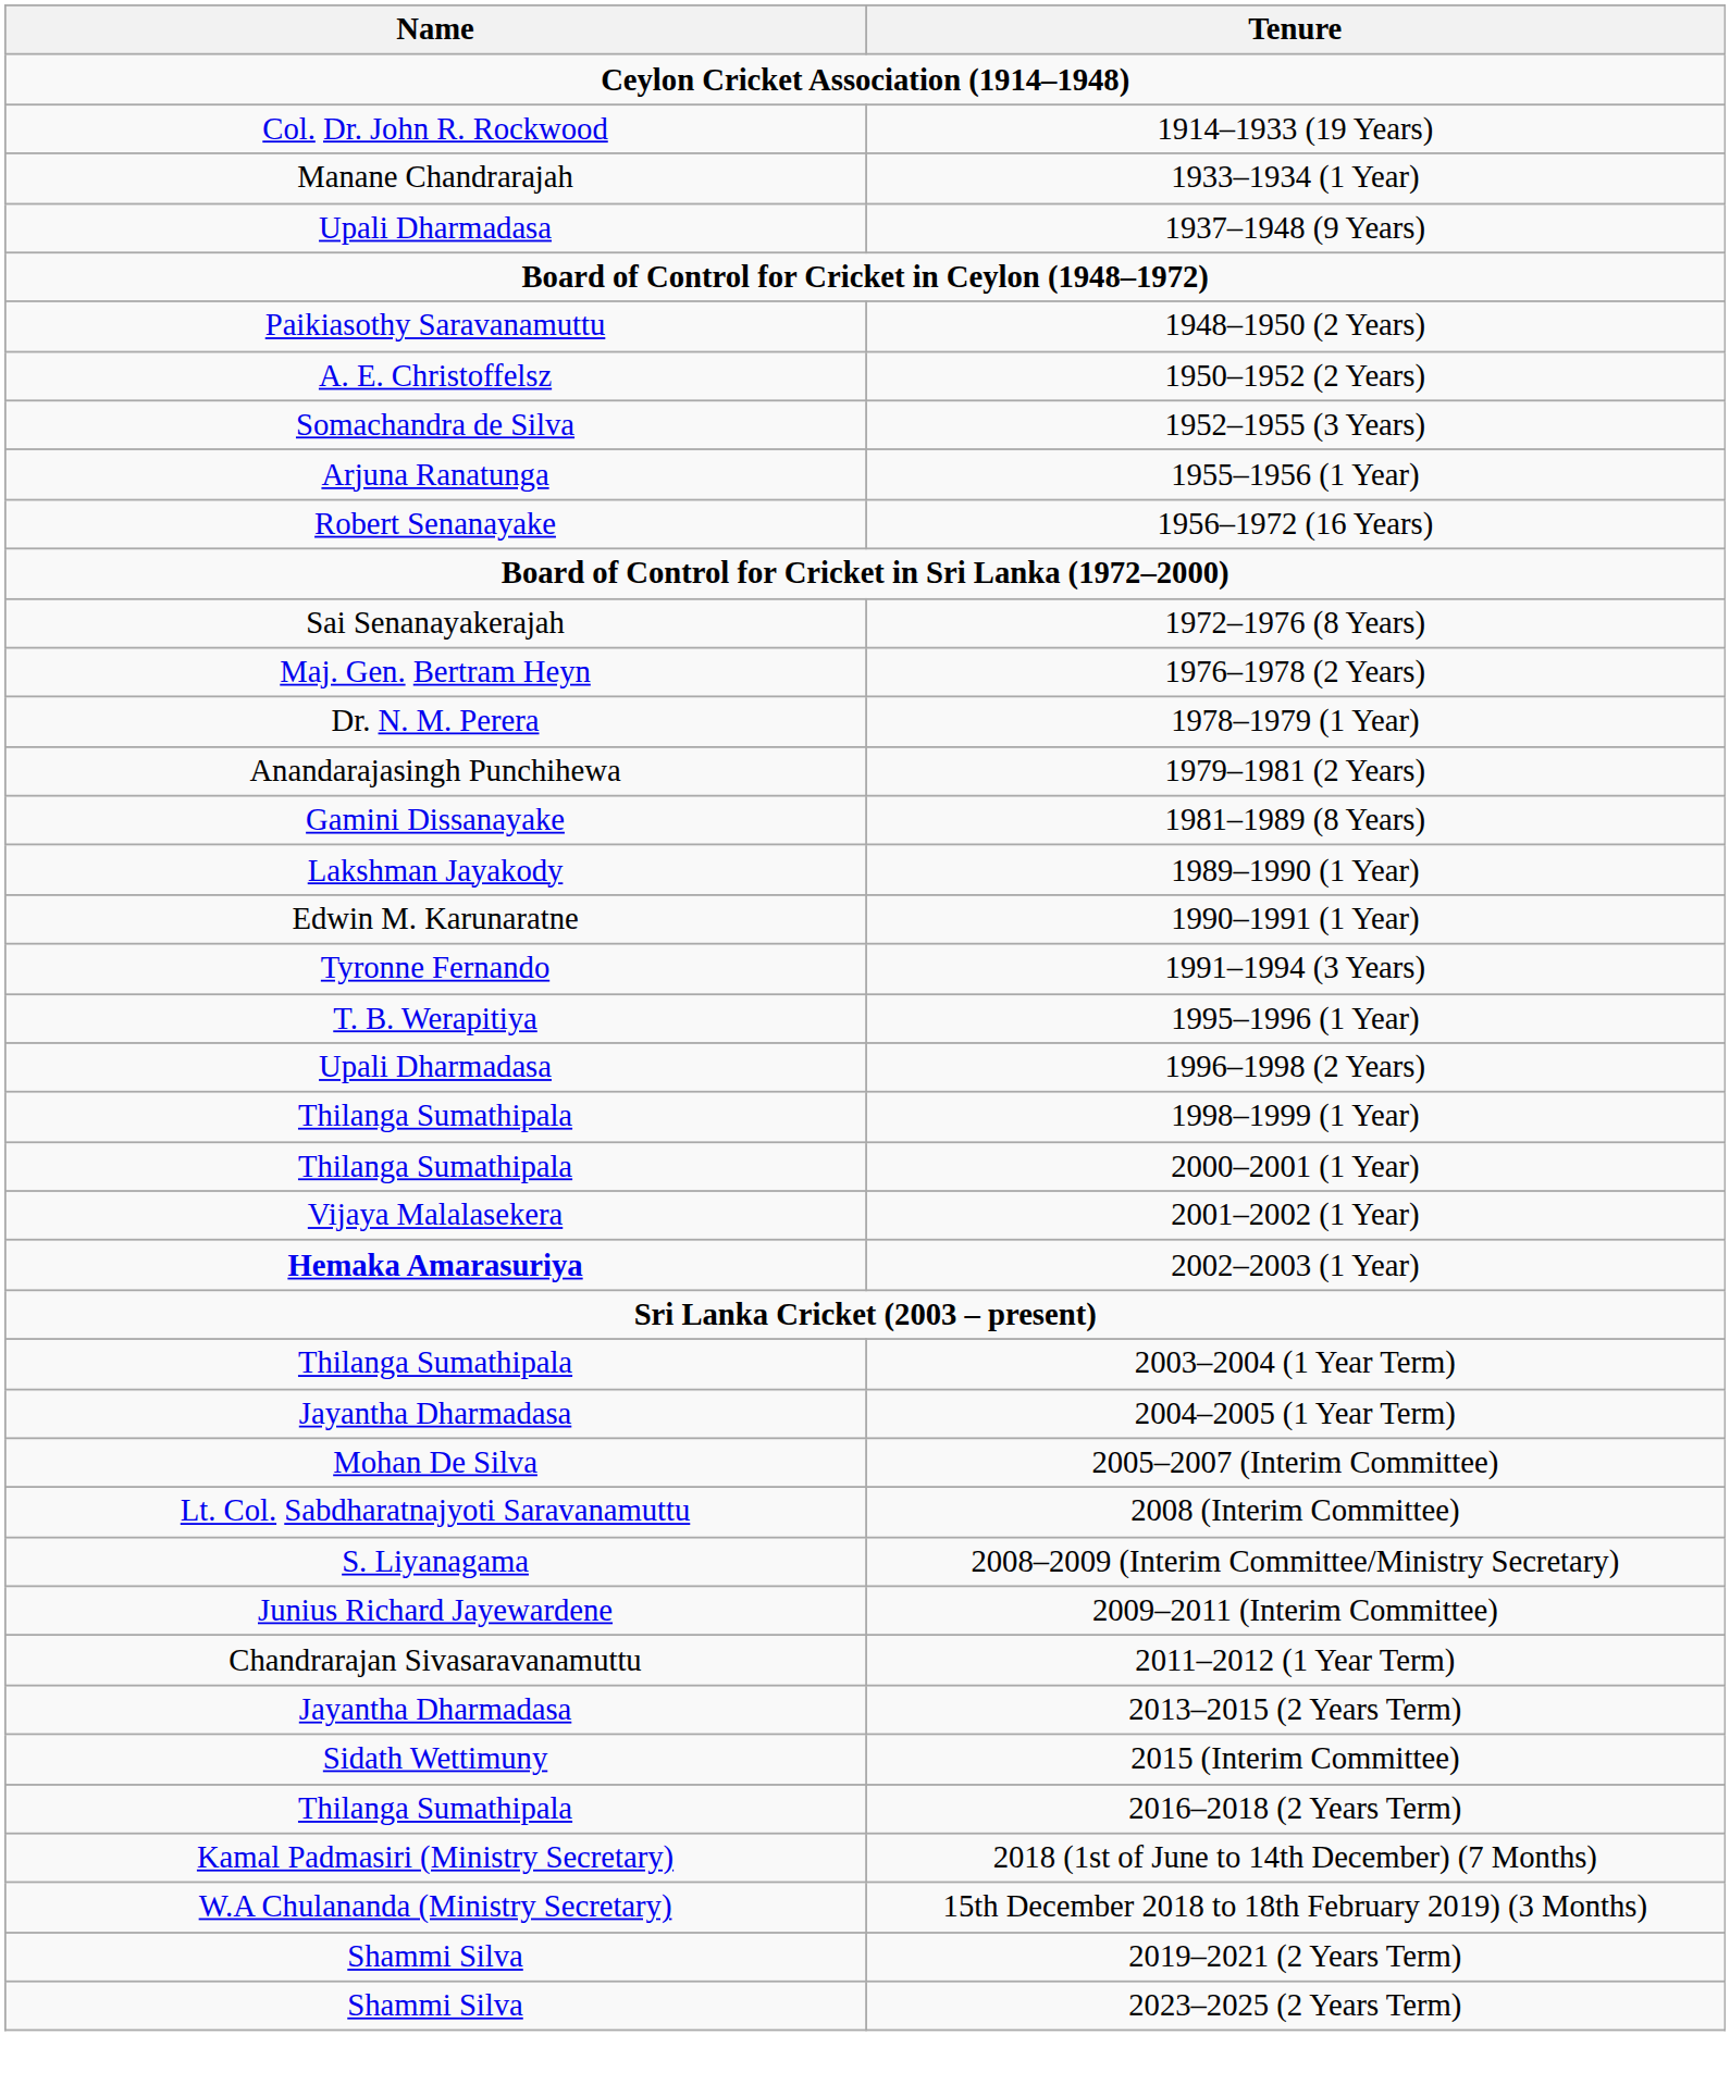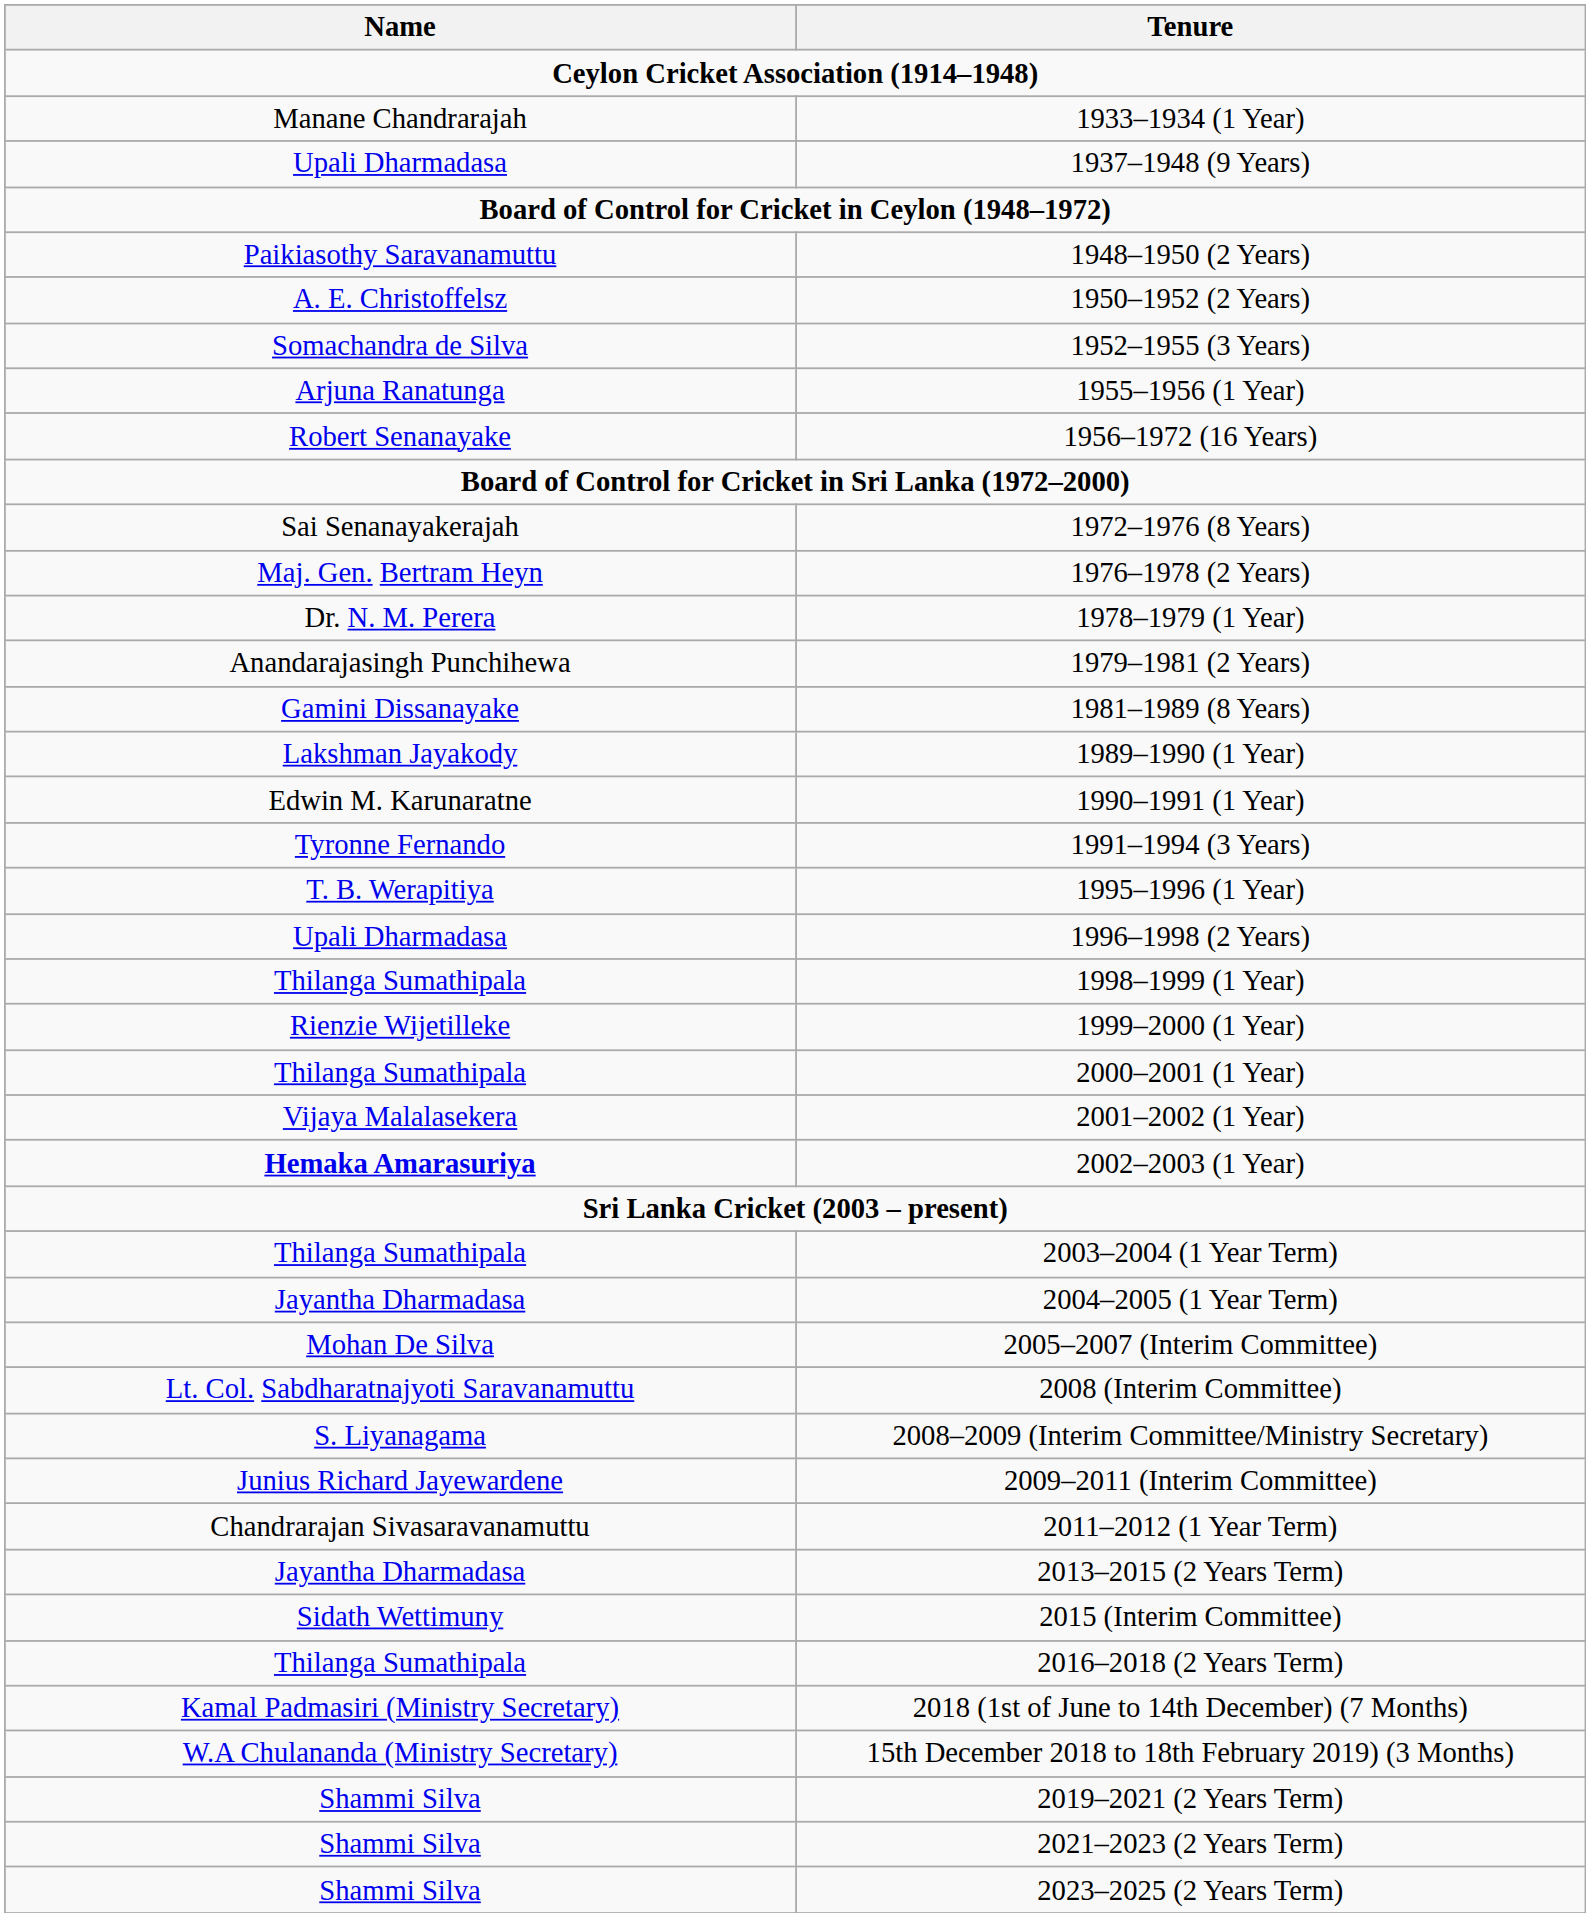 <table class="wikitable" style="width:100%">
 <tr>
 <th style="width:50%;">Name</th>
 <th style="width:50%;">Tenure</th>
 </tr>
 <tr>
 <td colspan=2 align=center><strong>Ceylon Cricket Association (1914–1948)</strong></td>
-</tr>
-<tr>
-<td align=center><a href='#'>Col.</a> <a href='#'>Dr. John R. Rockwood</a></td>
-<td align=center>1914–1933 (19 Years)</td>
 </tr>
 <tr>
 <td align=center>Manane Chandrarajah</td>
 <td align=center>1933–1934 (1 Year)</td>
 </tr>
 <tr>
 <td align=center><a href='#'>Upali Dharmadasa</a></td>
 <td align=center>1937–1948 (9 Years)</td>
 </tr>
 <tr>
 <td colspan=2 align=center><strong>Board of Control for Cricket in Ceylon (1948–1972)</strong></td>
 </tr>
 <tr>
 <td align=center><a href='#'>Paikiasothy Saravanamuttu</a></td>
 <td align=center>1948–1950 (2 Years)</td>
 </tr>
 <tr>
 <td align=center><a href='#'>A. E. Christoffelsz</a></td>
 <td align=center>1950–1952 (2 Years)</td>
 </tr>
 <tr>
 <td align=center><a href='#'>Somachandra de Silva</a></td>
 <td align=center>1952–1955 (3 Years)</td>
 </tr>
 <tr>
 <td align=center><a href='#'>Arjuna Ranatunga</a></td>
 <td align=center>1955–1956 (1 Year)</td>
 </tr>
 <tr>
 <td align=center><a href='#'>Robert Senanayake</a></td>
 <td align=center>1956–1972 (16 Years)</td>
 </tr>
 <tr>
 <td colspan=2 align=center><strong>Board of Control for Cricket in Sri Lanka (1972–2000)</strong></td>
 </tr>
 <tr>
 <td align=center>Sai Senanayakerajah</td>
 <td align=center>1972–1976 (8 Years)</td>
 </tr>
 <tr>
 <td align=center><a href='#'>Maj. Gen.</a> <a href='#'>Bertram Heyn</a></td>
 <td align=center>1976–1978 (2 Years)</td>
 </tr>
 <tr>
 <td align=center>Dr. <a href='#'>N. M. Perera</a></td>
 <td align=center>1978–1979 (1 Year)</td>
 </tr>
 <tr>
 <td align=center>Anandarajasingh Punchihewa</td>
 <td align=center>1979–1981 (2 Years)</td>
 </tr>
 <tr>
 <td align=center><a href='#'>Gamini Dissanayake</a></td>
 <td align=center>1981–1989 (8 Years)</td>
 </tr>
 <tr>
 <td align=center><a href='#'>Lakshman Jayakody</a></td>
 <td align=center>1989–1990 (1 Year)</td>
 </tr>
 <tr>
 <td align=center>Edwin M. Karunaratne</td>
 <td align=center>1990–1991 (1 Year)</td>
 </tr>
 <tr>
 <td align=center><a href='#'>Tyronne Fernando</a></td>
 <td align=center>1991–1994 (3 Years)</td>
 </tr>
 <tr>
 <td align=center><a href='#'>T. B. Werapitiya</a></td>
 <td align=center>1995–1996 (1 Year)</td>
 </tr>
 <tr>
 <td align=center><a href='#'>Upali Dharmadasa</a></td>
 <td align=center>1996–1998 (2 Years)</td>
 </tr>
 <tr>
 <td align=center><a href='#'>Thilanga Sumathipala</a></td>
 <td align=center>1998–1999 (1 Year)</td>
 </tr>
 <tr>
+<td align=center><a href='#'>Rienzie Wijetilleke</a></td>
+<td align=center>1999–2000 (1 Year)</td>
+</tr>
+<tr>
 <td align=center><a href='#'>Thilanga Sumathipala</a></td>
 <td align=center>2000–2001 (1 Year)</td>
 </tr>
 <tr>
 <td align=center><a href='#'>Vijaya Malalasekera</a></td>
 <td align=center>2001–2002 (1 Year)</td>
 </tr>
 <tr>
 <td align=center><strong><a href='#'>Hemaka Amarasuriya</a></strong></td>
 <td align=center>2002–2003 (1 Year)</td>
 </tr>
 <tr>
 <td colspan=2 align=center><strong>Sri Lanka Cricket (2003 – present)</strong></td>
 </tr>
 <tr>
 <td align=center><a href='#'>Thilanga Sumathipala</a></td>
 <td align=center>2003–2004 (1 Year Term)</td>
 </tr>
 <tr>
 <td align=center><a href='#'>Jayantha Dharmadasa</a></td>
 <td align=center>2004–2005 (1 Year Term)</td>
 </tr>
 <tr>
 <td align=center><a href='#'>Mohan De Silva</a></td>
 <td align=center>2005–2007 (Interim Committee)</td>
 </tr>
 <tr>
 <td align=center><a href='#'>Lt. Col.</a> <a href='#'>Sabdharatnajyoti Saravanamuttu</a></td>
 <td align=center>2008 (Interim Committee)</td>
 </tr>
 <tr>
 <td align=center><a href='#'>S. Liyanagama</a></td>
 <td align=center>2008–2009 (Interim Committee/Ministry Secretary)</td>
 </tr>
 <tr>
 <td align=center><a href='#'>Junius Richard Jayewardene</a></td>
 <td align=center>2009–2011 (Interim Committee)</td>
 </tr>
 <tr>
 <td align=center>Chandrarajan Sivasaravanamuttu</td>
 <td align=center>2011–2012 (1 Year Term)</td>
 </tr>
 <tr>
 <td align=center><a href='#'>Jayantha Dharmadasa</a></td>
 <td align=center>2013–2015 (2 Years Term)</td>
 </tr>
 <tr>
 <td align=center><a href='#'>Sidath Wettimuny</a></td>
 <td align=center>2015 (Interim Committee)</td>
 </tr>
 <tr>
 <td align=center><a href='#'>Thilanga Sumathipala</a></td>
 <td align=center>2016–2018 (2 Years Term)</td>
 </tr>
 <tr>
 <td align=center><a href='#'>Kamal Padmasiri (Ministry Secretary)</a></td>
 <td align=center>2018 (1st of June to 14th December) (7 Months)</td>
 </tr>
 <tr>
 <td align=center><a href='#'>W.A Chulananda (Ministry Secretary)</a></td>
 <td align=center>15th December 2018 to 18th February 2019) (3 Months)</td>
 </tr>
 <tr>
 <td align=center><a href='#'>Shammi Silva</a></td>
 <td align=center>2019–2021 (2 Years Term)</td>
 </tr>
 <tr>
 <td align=center><a href='#'>Shammi Silva</a></td>
+<td align=center>2021–2023 (2 Years Term)</td>
+</tr>
+<tr>
+<td align=center><a href='#'>Shammi Silva</a></td>
 <td align=center>2023–2025 (2 Years Term)</td>
 </tr>
 </table>
